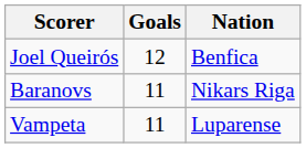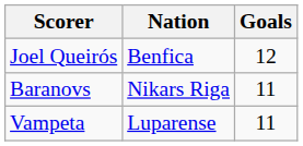 <table class="sortable wikitable">
 <tr>
 <th>Scorer</th>
+<th>Nation</th>
 <th>Goals</th>
-<th>Nation</th>
 </tr>
 <tr>
 <td><a href='#'>Joel Queirós</a></td>
+<td><a href='#'>Benfica</a></td>
 <td style="text-align:center;">12</td>
-<td><a href='#'>Benfica</a></td>
 </tr>
 <tr>
 <td><a href='#'>Baranovs</a></td>
+<td><a href='#'>Nikars Riga</a></td>
 <td style="text-align:center;">11</td>
-<td><a href='#'>Nikars Riga</a></td>
 </tr>
 <tr>
 <td><a href='#'>Vampeta</a></td>
+<td><a href='#'>Luparense</a></td>
 <td style="text-align:center;">11</td>
-<td><a href='#'>Luparense</a></td>
 </tr>
 </table>
